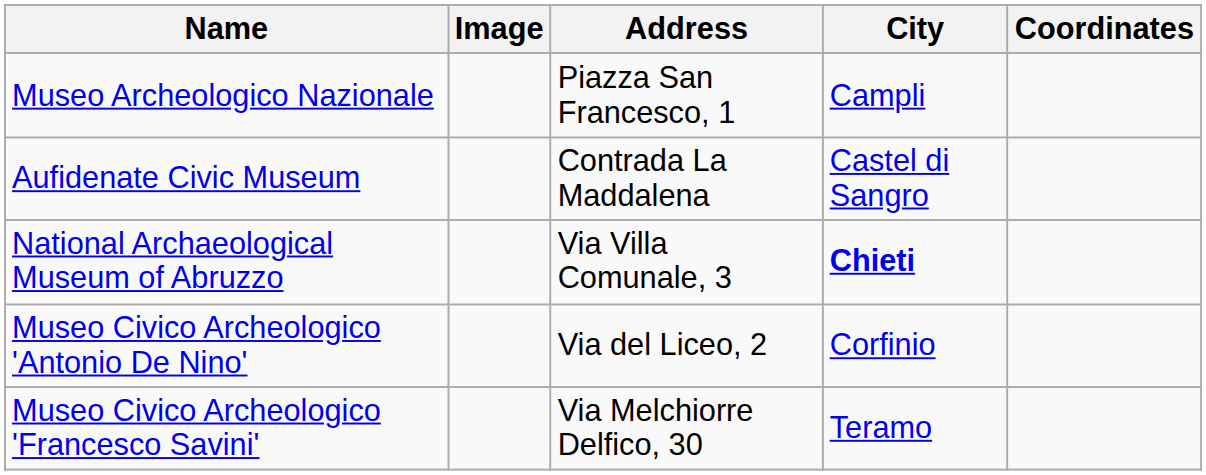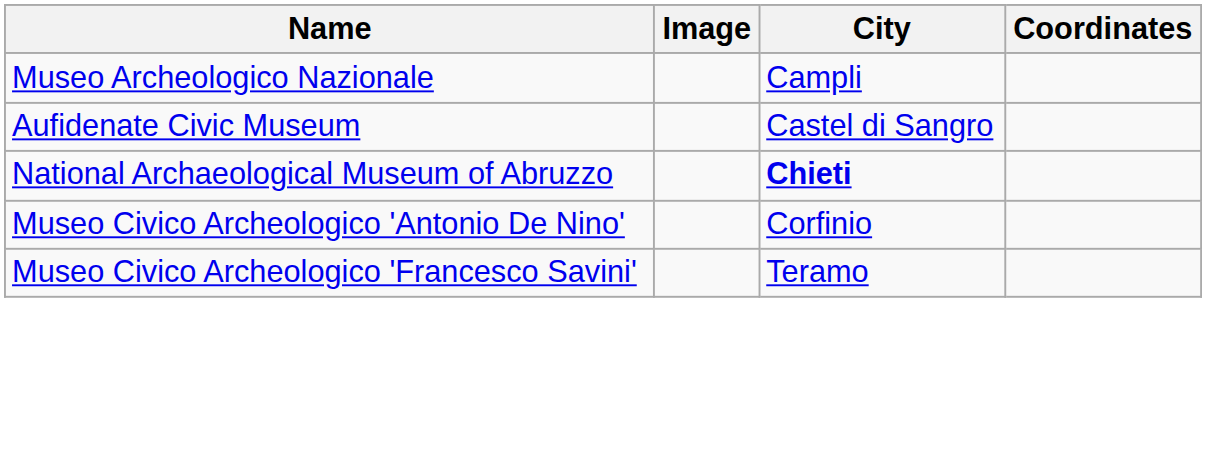 <table class='wikitable sortable' style='width:100%'>
 <tr>
 <th>Name</th>
 <th>Image</th>
-<th>Address</th>
 <th>City</th>
 <th>Coordinates</th>
 </tr>
 <tr>
 <td><a href='#'>Museo Archeologico Nazionale</a></td>
 <td></td>
-<td>Piazza San Francesco, 1</td>
 <td><a href='#'>Campli</a></td>
 <td></td>
 </tr>
 <tr>
 <td><a href='#'>Aufidenate Civic Museum</a></td>
 <td></td>
-<td>Contrada La Maddalena</td>
 <td><a href='#'>Castel di Sangro</a></td>
 <td></td>
 </tr>
 <tr>
 <td><a href='#'>National Archaeological Museum of Abruzzo</a></td>
 <td></td>
-<td>Via Villa Comunale, 3</td>
 <td><strong><a href='#'>Chieti</a></strong></td>
 <td></td>
 </tr>
 <tr>
 <td><a href='#'>Museo Civico Archeologico 'Antonio De Nino'</a></td>
 <td></td>
-<td>Via del Liceo, 2</td>
 <td><a href='#'>Corfinio</a></td>
 <td></td>
 </tr>
 <tr>
 <td><a href='#'>Museo Civico Archeologico 'Francesco Savini'</a></td>
 <td></td>
-<td>Via Melchiorre Delfico, 30</td>
 <td><a href='#'>Teramo</a></td>
 <td></td>
 </tr>
 </table>
